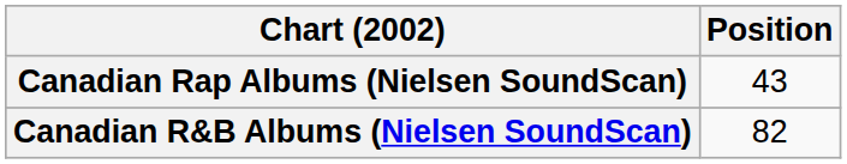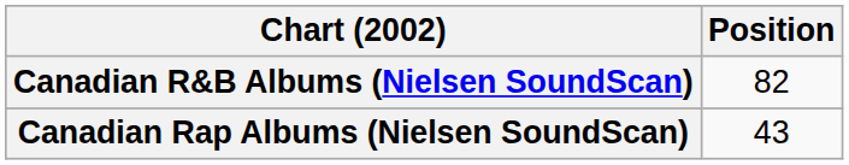 <table class="wikitable sortable plainrowheaders" style="text-align:center">
 <tr>
 <th scope="col">Chart (2002)</th>
 <th scope="col">Position</th>
 </tr>
 <tr>
+<th scope="row">Canadian R&B Albums (<a href='#'>Nielsen SoundScan</a>)</th>
+<td>82</td>
+</tr>
+<tr>
 <th scope="row">Canadian Rap Albums (Nielsen SoundScan)</th>
 <td>43</td>
 </tr>
-<tr>
-<th scope="row">Canadian R&B Albums (<a href='#'>Nielsen SoundScan</a>)</th>
-<td>82</td>
-</tr>
 </table>
